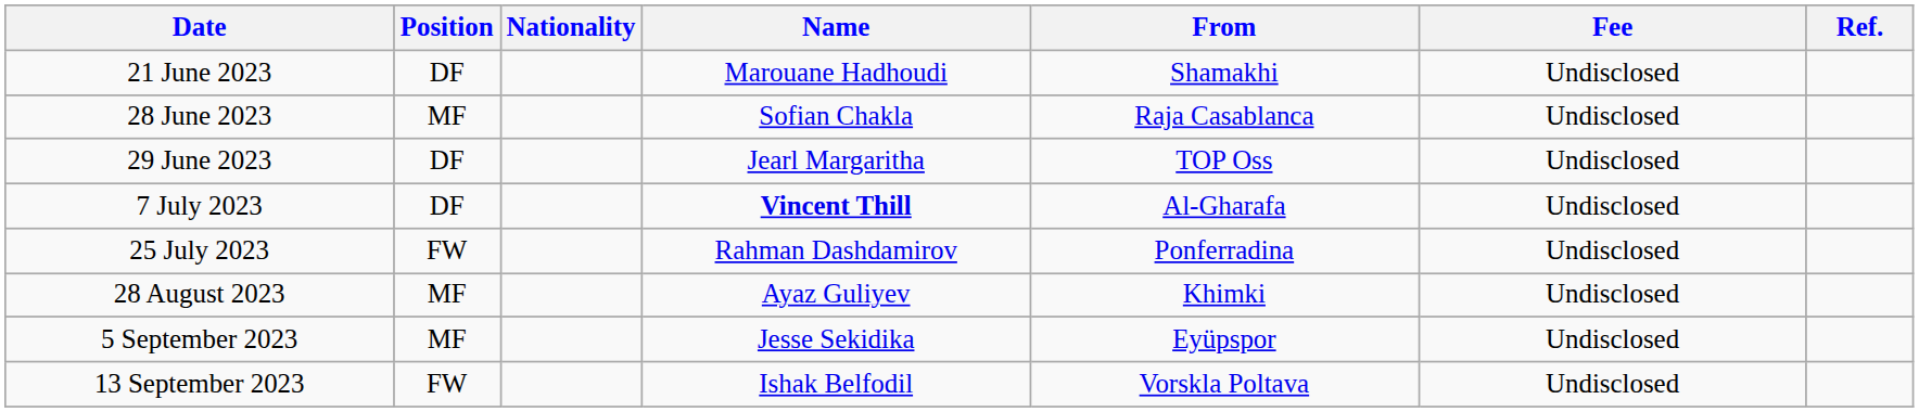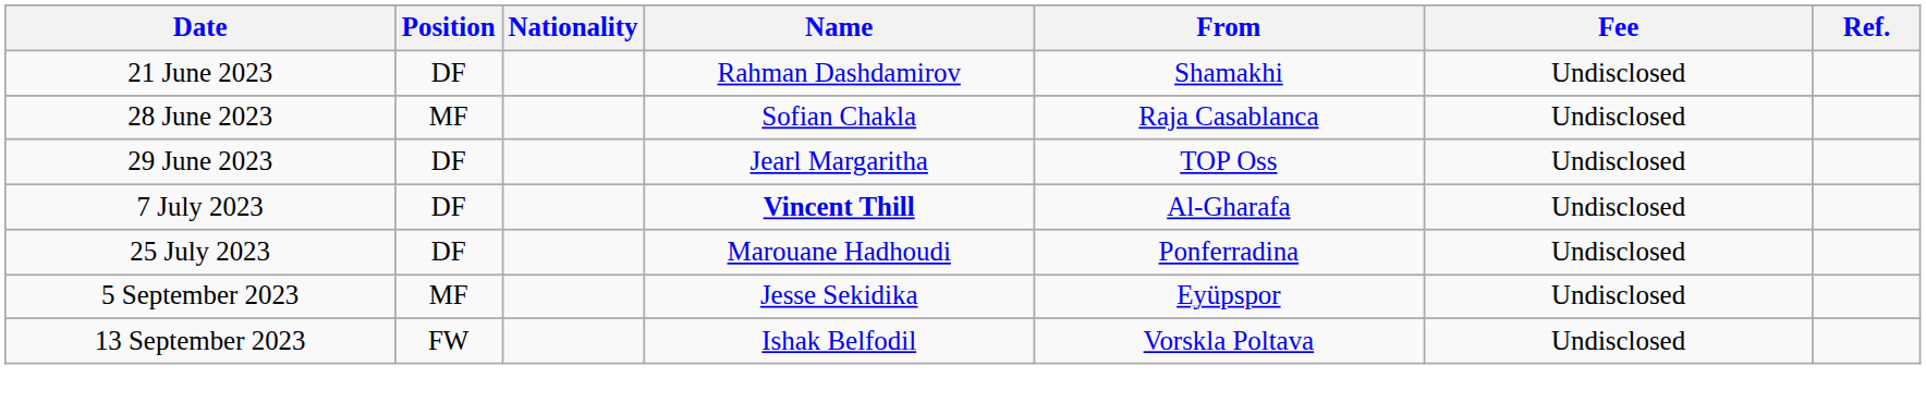 <table class="wikitable"  style="text-align:center; font-size:90%; ">
 <tr>
 <th style="background:#white; color:blue; width:200px;">Date</th>
 <th style="background:#white; color:blue; width:50px;">Position</th>
 <th style="background:#white; color:blue; width:50px;">Nationality</th>
 <th style="background:#white; color:blue; width:200px;">Name</th>
 <th style="background:#white; color:blue; width:200px;">From</th>
 <th style="background:#white; color:blue; width:200px;">Fee</th>
 <th style="background:#white; color:blue; width:50px;">Ref.</th>
 </tr>
 <tr>
 <td>21 June 2023</td>
 <td>DF</td>
 <td></td>
-<td><a href='#'>Marouane Hadhoudi</a></td>
+<td><a href='#'>Rahman Dashdamirov</a></td>
 <td><a href='#'>Shamakhi</a></td>
 <td>Undisclosed</td>
 <td></td>
 </tr>
 <tr>
 <td>28 June 2023</td>
 <td>MF</td>
 <td></td>
 <td><a href='#'>Sofian Chakla</a></td>
 <td><a href='#'>Raja Casablanca</a></td>
 <td>Undisclosed</td>
 <td></td>
 </tr>
 <tr>
 <td>29 June 2023</td>
 <td>DF</td>
 <td></td>
 <td><a href='#'>Jearl Margaritha</a></td>
 <td><a href='#'>TOP Oss</a></td>
 <td>Undisclosed</td>
 <td></td>
 </tr>
 <tr>
 <td>7 July 2023</td>
 <td>DF</td>
 <td></td>
 <td><strong><a href='#'>Vincent Thill</a></strong></td>
 <td><a href='#'>Al-Gharafa</a></td>
 <td>Undisclosed</td>
 <td></td>
 </tr>
 <tr>
 <td>25 July 2023</td>
-<td>FW</td>
+<td>DF</td>
 <td></td>
-<td><a href='#'>Rahman Dashdamirov</a></td>
+<td><a href='#'>Marouane Hadhoudi</a></td>
 <td><a href='#'>Ponferradina</a></td>
-<td>Undisclosed</td>
-<td></td>
-</tr>
-<tr>
-<td>28 August 2023</td>
-<td>MF</td>
-<td></td>
-<td><a href='#'>Ayaz Guliyev</a></td>
-<td><a href='#'>Khimki</a></td>
 <td>Undisclosed</td>
 <td></td>
 </tr>
 <tr>
 <td>5 September 2023</td>
 <td>MF</td>
 <td></td>
 <td><a href='#'>Jesse Sekidika</a></td>
 <td><a href='#'>Eyüpspor</a></td>
 <td>Undisclosed</td>
 <td></td>
 </tr>
 <tr>
 <td>13 September 2023</td>
 <td>FW</td>
 <td></td>
 <td><a href='#'>Ishak Belfodil</a></td>
 <td><a href='#'>Vorskla Poltava</a></td>
 <td>Undisclosed</td>
 <td></td>
 </tr>
 </table>
